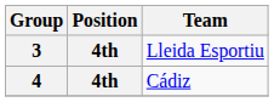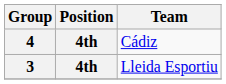 <table class="wikitable">
 <tr>
 <th>Group</th>
 <th>Position</th>
 <th>Team</th>
 </tr>
 <tr>
+<th>4</th>
+<th>4th</th>
+<td><a href='#'>Cádiz</a></td>
+</tr>
+<tr>
 <th>3</th>
 <th>4th</th>
 <td><a href='#'>Lleida Esportiu</a></td>
 </tr>
 <tr>
-<th>4</th>
-<th>4th</th>
-<td><a href='#'>Cádiz</a></td>
-</tr>
-<tr>
 </tr>
 </table>
